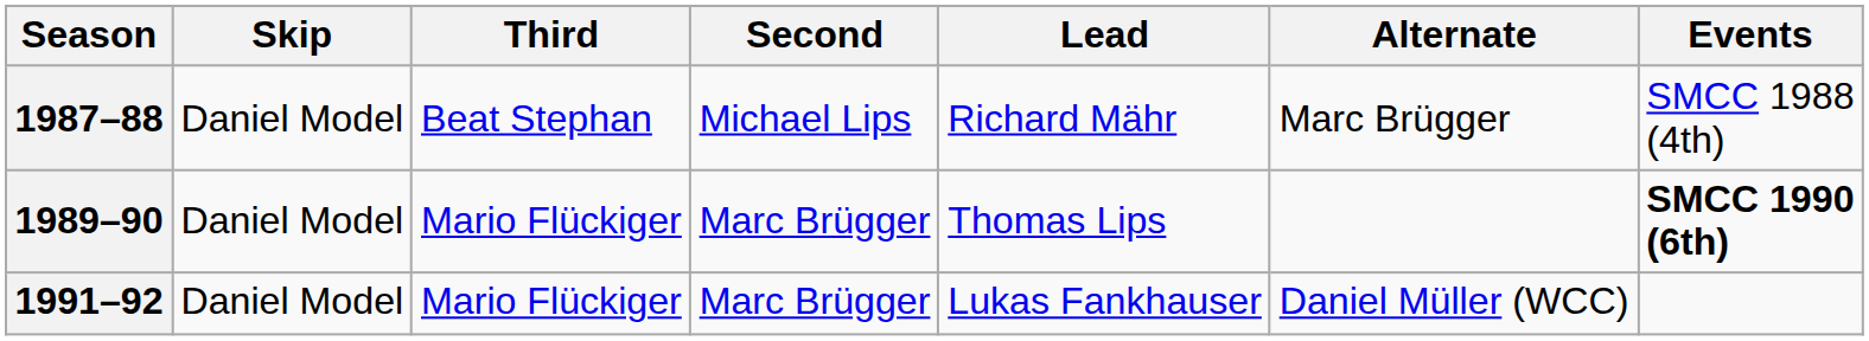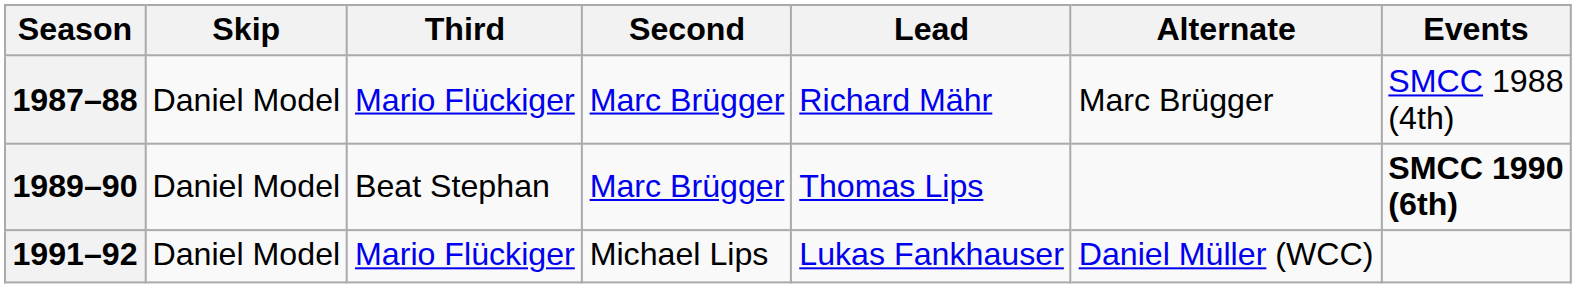 <table class="wikitable">
 <tr>
 <th scope="col">Season</th>
 <th scope="col">Skip</th>
 <th scope="col">Third</th>
 <th scope="col">Second</th>
 <th scope="col">Lead</th>
 <th scope="col">Alternate</th>
 <th scope="col">Events</th>
 </tr>
 <tr>
 <th scope="row">1987–88</th>
 <td>Daniel Model</td>
-<td><a href='#'>Beat Stephan</a></td>
-<td><a href='#'>Michael Lips</a></td>
+<td><a href='#'>Mario Flückiger</a></td>
+<td><a href='#'>Marc Brügger</a></td>
 <td><a href='#'>Richard Mähr</a></td>
 <td>Marc Brügger</td>
 <td><a href='#'>SMCC</a> 1988 <br> (4th)</td>
 </tr>
 <tr>
 <th scope="row">1989–90</th>
 <td>Daniel Model</td>
-<td><a href='#'>Mario Flückiger</a></td>
+<td>Beat Stephan</td>
 <td><a href='#'>Marc Brügger</a></td>
 <td><a href='#'>Thomas Lips</a></td>
 <td></td>
 <td><strong>SMCC 1990 <br> (6th)</strong></td>
 </tr>
 <tr>
 <th scope="row">1991–92</th>
 <td>Daniel Model</td>
 <td><a href='#'>Mario Flückiger</a></td>
-<td><a href='#'>Marc Brügger</a></td>
+<td>Michael Lips</td>
 <td><a href='#'>Lukas Fankhauser</a></td>
 <td><a href='#'>Daniel Müller</a> (WCC)</td>
 <td> </td>
 </tr>
 </table>
